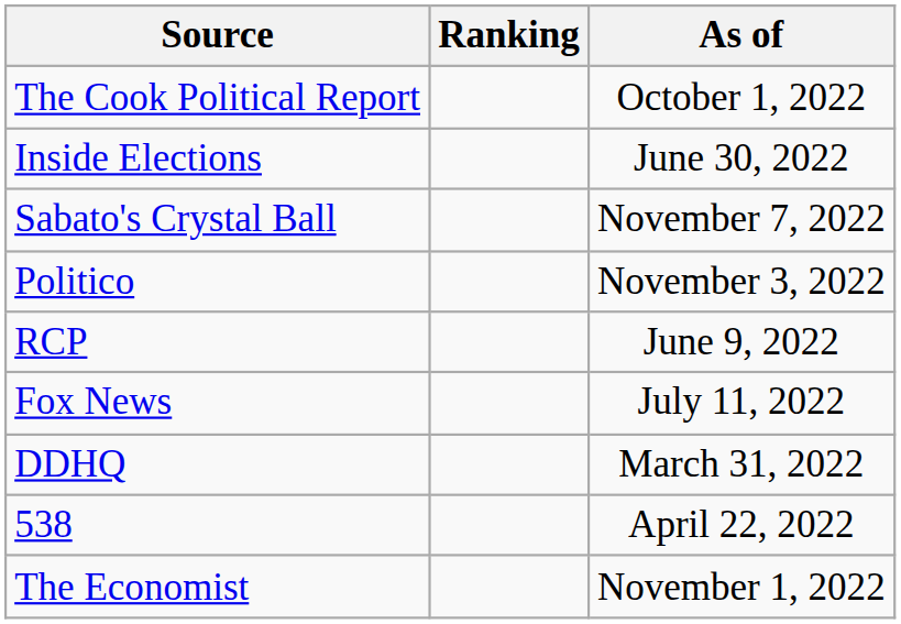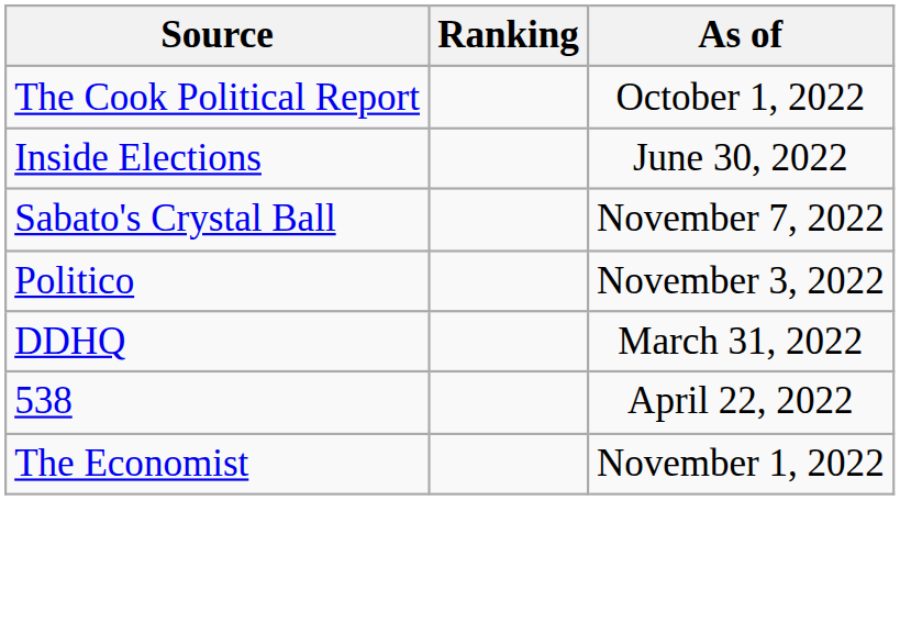 <table class="wikitable" style="text-align:center">
 <tr>
 <th>Source</th>
 <th>Ranking</th>
 <th>As of</th>
 </tr>
 <tr>
 <td align=left><a href='#'>The Cook Political Report</a></td>
 <td></td>
 <td>October 1, 2022</td>
 </tr>
 <tr>
 <td align=left><a href='#'>Inside Elections</a></td>
 <td></td>
 <td>June 30, 2022</td>
 </tr>
 <tr>
 <td align=left><a href='#'>Sabato's Crystal Ball</a></td>
 <td></td>
 <td>November 7, 2022</td>
 </tr>
 <tr>
 <td align="left"><a href='#'>Politico</a></td>
 <td></td>
 <td>November 3, 2022</td>
 </tr>
 <tr>
-<td align="left"><a href='#'>RCP</a></td>
-<td></td>
-<td>June 9, 2022</td>
-</tr>
-<tr>
-<td align=left><a href='#'>Fox News</a></td>
-<td></td>
-<td>July 11, 2022</td>
-</tr>
-<tr>
 <td align="left"><a href='#'>DDHQ</a></td>
 <td></td>
 <td>March 31, 2022</td>
 </tr>
 <tr>
 <td align="left"><a href='#'>538</a></td>
 <td></td>
 <td>April 22, 2022</td>
 </tr>
 <tr>
 <td align="left"><a href='#'>The Economist</a></td>
 <td></td>
 <td>November 1, 2022</td>
 </tr>
 </table>
